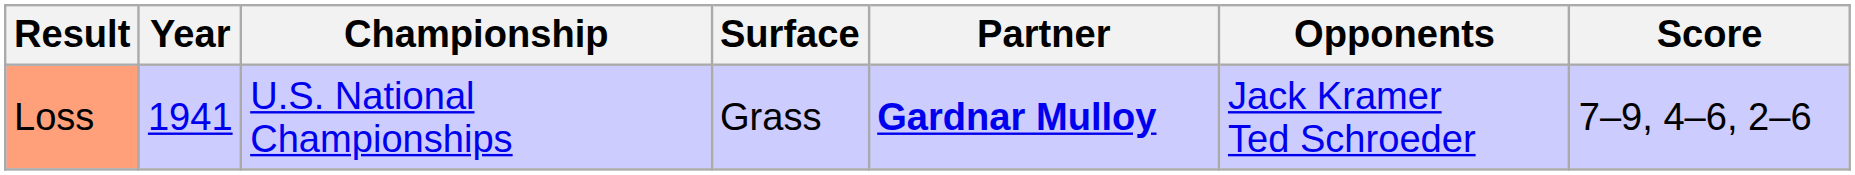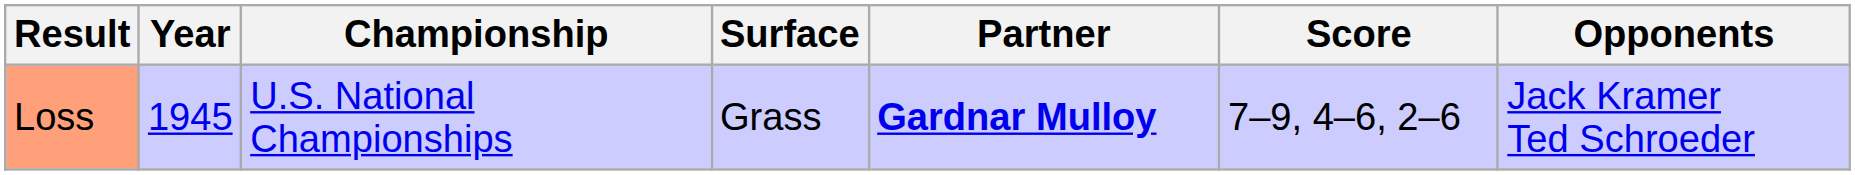 <table class="sortable wikitable">
 <tr>
 <th style="width:40px">Result</th>
 <th style="width:30px">Year</th>
 <th style="width:190px">Championship</th>
 <th style="width:50px">Surface</th>
 <th style="width:140px">Partner</th>
+<th style="width:110px" class="unsortable">Score</th>
 <th style="width:140px">Opponents</th>
-<th style="width:110px" class="unsortable">Score</th>
 </tr>
 <tr style="background:#ccf;">
 <td style="background:#ffa07a;">Loss</td>
-<td><a href='#'>1941</a></td>
+<td><a href='#'>1945</a></td>
 <td><a href='#'>U.S. National Championships</a></td>
 <td>Grass</td>
 <td><strong> <a href='#'>Gardnar Mulloy</a></strong></td>
+<td>7–9, 4–6, 2–6</td>
 <td> <a href='#'>Jack Kramer</a> <br>  <a href='#'>Ted Schroeder</a></td>
-<td>7–9, 4–6, 2–6</td>
 </tr>
 </table>
